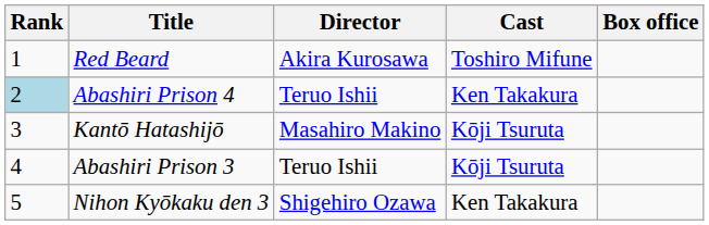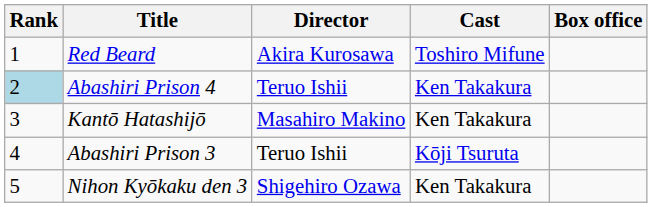 <table class="wikitable sortable">
 <tr>
 <th>Rank</th>
 <th>Title</th>
 <th>Director</th>
 <th>Cast</th>
 <th>Box office</th>
 </tr>
 <tr>
 <td>1</td>
 <td><em><a href='#'>Red Beard</a></em></td>
 <td><a href='#'>Akira Kurosawa</a></td>
 <td><a href='#'>Toshiro Mifune</a></td>
 <td></td>
 </tr>
 <tr>
 <td style="background: lightblue;">2</td>
 <td><em><a href='#'>Abashiri Prison</a> 4</em></td>
 <td><a href='#'>Teruo Ishii</a></td>
 <td><a href='#'>Ken Takakura</a></td>
 <td></td>
 </tr>
 <tr>
 <td>3</td>
 <td><em>Kantō Hatashijō</em></td>
 <td><a href='#'>Masahiro Makino</a></td>
-<td><a href='#'>Kōji Tsuruta</a></td>
+<td>Ken Takakura</td>
 <td></td>
 </tr>
 <tr>
 <td>4</td>
 <td><em>Abashiri Prison 3</em></td>
 <td>Teruo Ishii</td>
 <td><a href='#'>Kōji Tsuruta</a></td>
 <td></td>
 </tr>
 <tr>
 <td>5</td>
 <td><em>Nihon Kyōkaku den 3</em></td>
 <td><a href='#'>Shigehiro Ozawa</a></td>
 <td>Ken Takakura</td>
 <td></td>
 </tr>
 </table>
